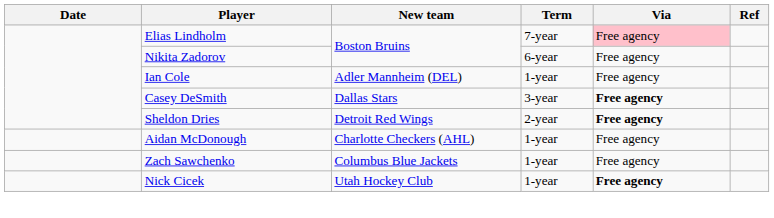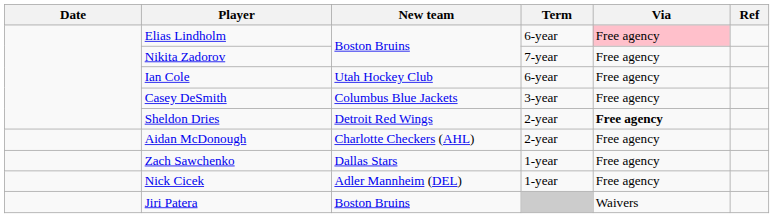 <table class="wikitable">
 <tr style="background:#ddd; text-align:center;">
 <th style="width: 10em;">Date</th>
 <th style="width: 14em;">Player</th>
 <th style="width: 14em;">New team</th>
 <th style="width: 5em;">Term</th>
 <th style="width: 10em;">Via</th>
 <th style="width: 2.5em;">Ref</th>
 </tr>
 <tr>
 <td rowspan=5></td>
 <td><a href='#'>Elias Lindholm</a></td>
 <td rowspan=2><a href='#'>Boston Bruins</a></td>
-<td>7-year</td>
+<td>6-year</td>
 <td style="background: pink;">Free agency</td>
 <td></td>
 </tr>
 <tr>
 <td><a href='#'>Nikita Zadorov</a></td>
+<td>7-year</td>
+<td>Free agency</td>
+<td></td>
+</tr>
+<tr>
+<td><a href='#'>Ian Cole</a></td>
+<td><a href='#'>Utah Hockey Club</a></td>
 <td>6-year</td>
 <td>Free agency</td>
 <td></td>
 </tr>
 <tr>
-<td><a href='#'>Ian Cole</a></td>
-<td><a href='#'>Adler Mannheim</a> (<a href='#'>DEL</a>)</td>
-<td>1-year</td>
+<td><a href='#'>Casey DeSmith</a></td>
+<td><a href='#'>Columbus Blue Jackets</a></td>
+<td>3-year</td>
 <td>Free agency</td>
-<td></td>
-</tr>
-<tr>
-<td><a href='#'>Casey DeSmith</a></td>
-<td><a href='#'>Dallas Stars</a></td>
-<td>3-year</td>
-<td><strong>Free agency</strong></td>
 <td></td>
 </tr>
 <tr>
 <td><a href='#'>Sheldon Dries</a></td>
 <td><a href='#'>Detroit Red Wings</a></td>
 <td>2-year</td>
 <td><strong>Free agency</strong></td>
 <td></td>
 </tr>
 <tr>
 <td></td>
 <td><a href='#'>Aidan McDonough</a></td>
 <td><a href='#'>Charlotte Checkers</a> (<a href='#'>AHL</a>)</td>
-<td>1-year</td>
+<td>2-year</td>
 <td>Free agency</td>
 <td></td>
 </tr>
 <tr>
 <td></td>
 <td><a href='#'>Zach Sawchenko</a></td>
-<td><a href='#'>Columbus Blue Jackets</a></td>
+<td><a href='#'>Dallas Stars</a></td>
 <td>1-year</td>
 <td>Free agency</td>
 <td></td>
 </tr>
 <tr>
 <td></td>
 <td><a href='#'>Nick Cicek</a></td>
-<td><a href='#'>Utah Hockey Club</a></td>
+<td><a href='#'>Adler Mannheim</a> (<a href='#'>DEL</a>)</td>
 <td>1-year</td>
-<td><strong>Free agency</strong></td>
+<td>Free agency</td>
+<td></td>
+</tr>
+<tr>
+<td></td>
+<td><a href='#'>Jiri Patera</a></td>
+<td><a href='#'>Boston Bruins</a></td>
+<td style="background:#ccc;"></td>
+<td>Waivers</td>
 <td></td>
 </tr>
 </table>
